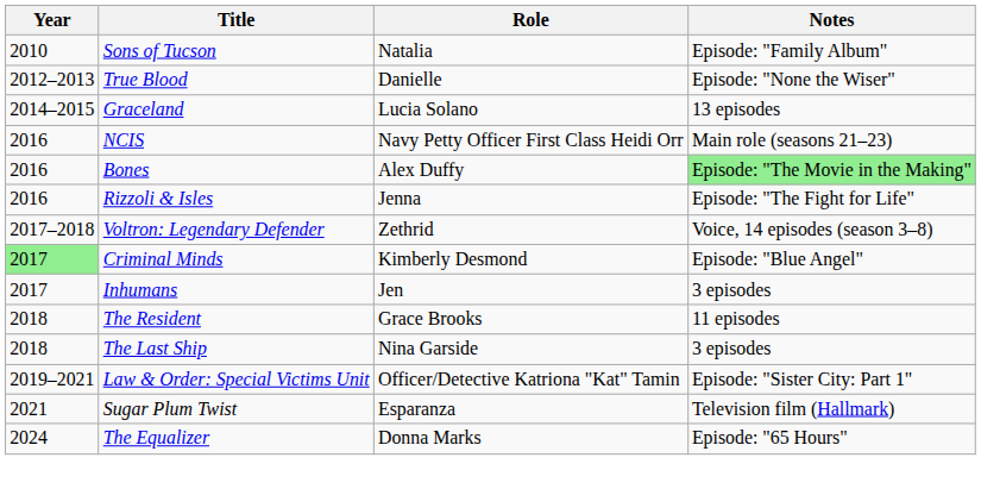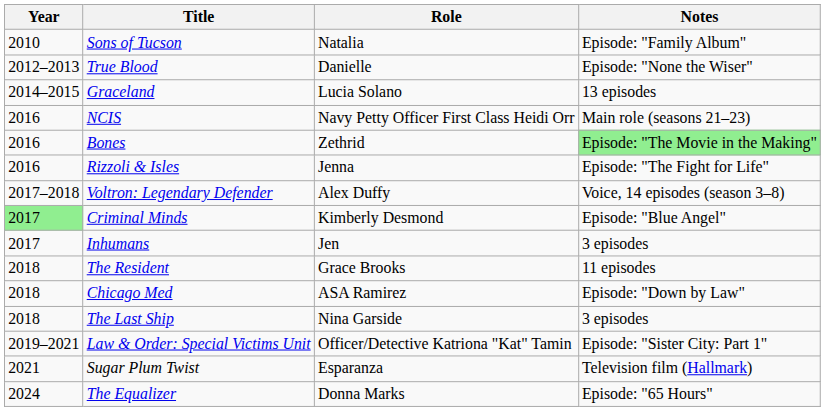 <table class="wikitable sortable">
 <tr>
 <th>Year</th>
 <th>Title</th>
 <th>Role</th>
 <th class="unsortable">Notes</th>
 </tr>
 <tr>
 <td>2010</td>
 <td><em><a href='#'>Sons of Tucson</a></em></td>
 <td>Natalia</td>
 <td>Episode: "Family Album"</td>
 </tr>
 <tr>
 <td>2012–2013</td>
 <td><em><a href='#'>True Blood</a></em></td>
 <td>Danielle</td>
 <td>Episode: "None the Wiser"</td>
 </tr>
 <tr>
 <td>2014–2015</td>
 <td><em><a href='#'>Graceland</a></em></td>
 <td>Lucia Solano</td>
 <td>13 episodes</td>
 </tr>
 <tr>
 <td>2016</td>
 <td><em><a href='#'>NCIS</a></em></td>
 <td>Navy Petty Officer First Class Heidi Orr</td>
 <td>Main role (seasons 21–23)</td>
 </tr>
 <tr>
 <td>2016</td>
 <td><em><a href='#'>Bones</a></em></td>
-<td>Alex Duffy</td>
+<td>Zethrid</td>
 <td style="background: lightgreen;">Episode: "The Movie in the Making"</td>
 </tr>
 <tr>
 <td>2016</td>
 <td><em><a href='#'>Rizzoli & Isles</a></em></td>
 <td>Jenna</td>
 <td>Episode: "The Fight for Life"</td>
 </tr>
 <tr>
 <td>2017–2018</td>
 <td><em><a href='#'>Voltron: Legendary Defender</a></em></td>
-<td>Zethrid</td>
+<td>Alex Duffy</td>
 <td>Voice, 14 episodes (season 3–8)</td>
 </tr>
 <tr>
 <td style="background: lightgreen;">2017</td>
 <td><em><a href='#'>Criminal Minds</a></em></td>
 <td>Kimberly Desmond</td>
 <td>Episode: "Blue Angel"</td>
 </tr>
 <tr>
 <td>2017</td>
 <td><em><a href='#'>Inhumans</a></em></td>
 <td>Jen</td>
 <td>3 episodes</td>
 </tr>
 <tr>
 <td>2018</td>
 <td><em><a href='#'>The Resident </a></em></td>
 <td>Grace Brooks</td>
 <td>11 episodes</td>
+</tr>
+<tr>
+<td>2018</td>
+<td><em><a href='#'>Chicago Med</a></em></td>
+<td>ASA Ramirez</td>
+<td>Episode: "Down by Law"</td>
 </tr>
 <tr>
 <td>2018</td>
 <td><em><a href='#'>The Last Ship</a></em></td>
 <td>Nina Garside</td>
 <td>3 episodes</td>
 </tr>
 <tr>
 <td>2019–2021</td>
 <td><em><a href='#'>Law & Order: Special Victims Unit</a></em></td>
 <td>Officer/Detective Katriona "Kat" Tamin</td>
 <td>Episode: "Sister City: Part 1"</td>
 </tr>
 <tr>
 <td>2021</td>
 <td><em>Sugar Plum Twist</em></td>
 <td>Esparanza</td>
 <td>Television film (<a href='#'>Hallmark</a>)</td>
 </tr>
 <tr>
 <td>2024</td>
 <td><em><a href='#'>The Equalizer</a></em></td>
 <td>Donna Marks</td>
 <td>Episode: "65 Hours"</td>
 </tr>
 </table>
